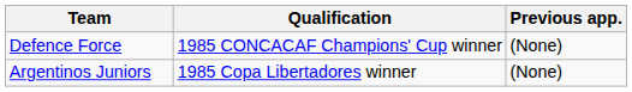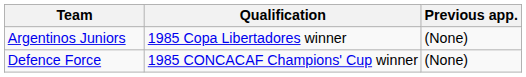 <table class="wikitable">
 <tr>
 <th width=150px>Team</th>
 <th width=>Qualification</th>
 <th>Previous app.</th>
 </tr>
 <tr>
+<td> <a href='#'>Argentinos Juniors</a></td>
+<td><a href='#'>1985 Copa Libertadores</a> winner</td>
+<td>(None)</td>
+</tr>
+<tr>
 <td> <a href='#'>Defence Force</a></td>
 <td><a href='#'>1985 CONCACAF Champions' Cup</a> winner</td>
 <td>(None)</td>
 </tr>
-<tr>
-<td> <a href='#'>Argentinos Juniors</a></td>
-<td><a href='#'>1985 Copa Libertadores</a> winner</td>
-<td>(None)</td>
-</tr>
 </table>
